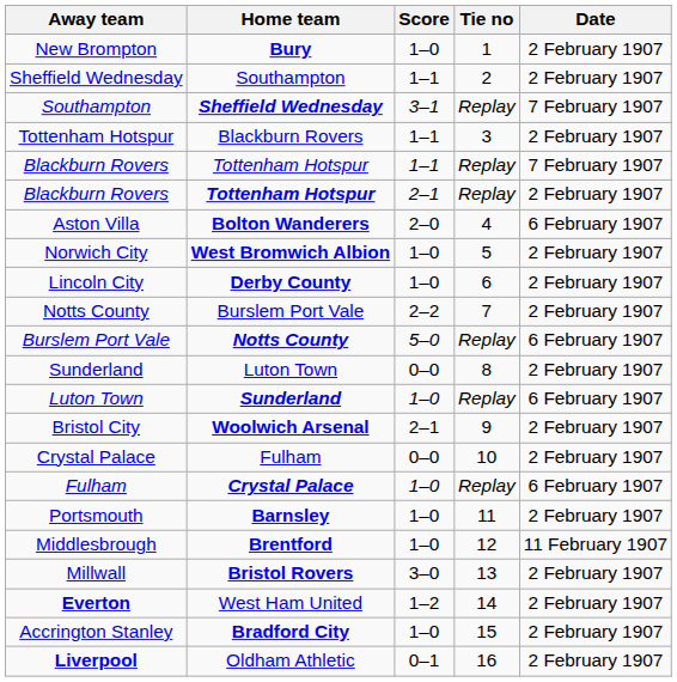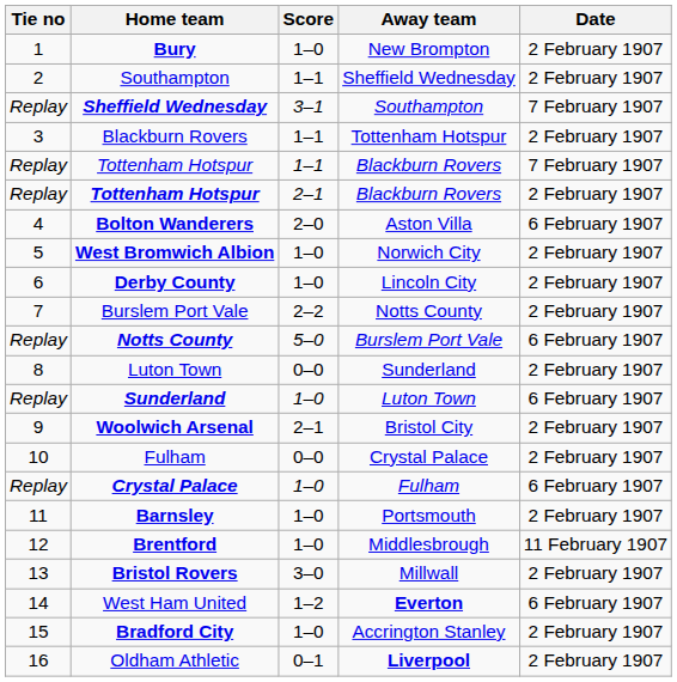 <table class="wikitable" style="text-align: center">
 <tr>
-<th>Away team</th>
+<th>Tie no</th>
 <th>Home team</th>
 <th>Score</th>
-<th>Tie no</th>
+<th>Away team</th>
 <th>Date</th>
 </tr>
 <tr>
-<td><a href='#'>New Brompton</a></td>
+<td>1</td>
 <td><strong><a href='#'>Bury</a></strong></td>
 <td>1–0</td>
-<td>1</td>
+<td><a href='#'>New Brompton</a></td>
 <td>2 February 1907</td>
 </tr>
 <tr>
-<td><a href='#'>Sheffield Wednesday</a></td>
+<td>2</td>
 <td><a href='#'>Southampton</a></td>
 <td>1–1</td>
-<td>2</td>
+<td><a href='#'>Sheffield Wednesday</a></td>
 <td>2 February 1907</td>
 </tr>
 <tr>
-<td><em><a href='#'>Southampton</a></em></td>
+<td><em>Replay</em></td>
 <td><strong><em><a href='#'>Sheffield Wednesday</a></em></strong></td>
 <td><em>3–1</em></td>
-<td><em>Replay</em></td>
+<td><em><a href='#'>Southampton</a></em></td>
 <td>7 February 1907</td>
 </tr>
 <tr>
-<td><a href='#'>Tottenham Hotspur</a></td>
+<td>3</td>
 <td><a href='#'>Blackburn Rovers</a></td>
 <td>1–1</td>
-<td>3</td>
+<td><a href='#'>Tottenham Hotspur</a></td>
 <td>2 February 1907</td>
 </tr>
 <tr>
-<td><em><a href='#'>Blackburn Rovers</a></em></td>
+<td><em>Replay</em></td>
 <td><em><a href='#'>Tottenham Hotspur</a></em></td>
 <td><em>1–1</em></td>
-<td><em>Replay</em></td>
+<td><em><a href='#'>Blackburn Rovers</a></em></td>
 <td>7 February 1907</td>
 </tr>
 <tr>
-<td><em><a href='#'>Blackburn Rovers</a></em></td>
+<td><em>Replay</em></td>
 <td><strong><em><a href='#'>Tottenham Hotspur</a></em></strong></td>
 <td><em>2–1</em></td>
-<td><em>Replay</em></td>
+<td><em><a href='#'>Blackburn Rovers</a></em></td>
 <td>2 February 1907</td>
 </tr>
 <tr>
-<td><a href='#'>Aston Villa</a></td>
+<td>4</td>
 <td><strong><a href='#'>Bolton Wanderers</a></strong></td>
 <td>2–0</td>
-<td>4</td>
+<td><a href='#'>Aston Villa</a></td>
 <td>6 February 1907</td>
 </tr>
 <tr>
-<td><a href='#'>Norwich City</a></td>
+<td>5</td>
 <td><strong><a href='#'>West Bromwich Albion</a></strong></td>
 <td>1–0</td>
-<td>5</td>
+<td><a href='#'>Norwich City</a></td>
 <td>2 February 1907</td>
 </tr>
 <tr>
-<td><a href='#'>Lincoln City</a></td>
+<td>6</td>
 <td><strong><a href='#'>Derby County</a></strong></td>
 <td>1–0</td>
-<td>6</td>
+<td><a href='#'>Lincoln City</a></td>
 <td>2 February 1907</td>
 </tr>
 <tr>
-<td><a href='#'>Notts County</a></td>
+<td>7</td>
 <td><a href='#'>Burslem Port Vale</a></td>
 <td>2–2</td>
-<td>7</td>
+<td><a href='#'>Notts County</a></td>
 <td>2 February 1907</td>
 </tr>
 <tr>
-<td><em><a href='#'>Burslem Port Vale</a></em></td>
+<td><em>Replay</em></td>
 <td><strong><em><a href='#'>Notts County</a></em></strong></td>
 <td><em>5–0</em></td>
-<td><em>Replay</em></td>
+<td><em><a href='#'>Burslem Port Vale</a></em></td>
 <td>6 February 1907</td>
 </tr>
 <tr>
-<td><a href='#'>Sunderland</a></td>
+<td>8</td>
 <td><a href='#'>Luton Town</a></td>
 <td>0–0</td>
-<td>8</td>
+<td><a href='#'>Sunderland</a></td>
 <td>2 February 1907</td>
 </tr>
 <tr>
-<td><em><a href='#'>Luton Town</a></em></td>
+<td><em>Replay</em></td>
 <td><strong><em><a href='#'>Sunderland</a></em></strong></td>
 <td><em>1–0</em></td>
-<td><em>Replay</em></td>
+<td><em><a href='#'>Luton Town</a></em></td>
 <td>6 February 1907</td>
 </tr>
 <tr>
-<td><a href='#'>Bristol City</a></td>
+<td>9</td>
 <td><strong><a href='#'>Woolwich Arsenal</a></strong></td>
 <td>2–1</td>
-<td>9</td>
+<td><a href='#'>Bristol City</a></td>
 <td>2 February 1907</td>
 </tr>
 <tr>
-<td><a href='#'>Crystal Palace</a></td>
+<td>10</td>
 <td><a href='#'>Fulham</a></td>
 <td>0–0</td>
-<td>10</td>
+<td><a href='#'>Crystal Palace</a></td>
 <td>2 February 1907</td>
 </tr>
 <tr>
-<td><em><a href='#'>Fulham</a></em></td>
+<td><em>Replay</em></td>
 <td><strong><em><a href='#'>Crystal Palace</a></em></strong></td>
 <td><em>1–0</em></td>
-<td><em>Replay</em></td>
+<td><em><a href='#'>Fulham</a></em></td>
 <td>6 February 1907</td>
 </tr>
 <tr>
-<td><a href='#'>Portsmouth</a></td>
+<td>11</td>
 <td><strong><a href='#'>Barnsley</a></strong></td>
 <td>1–0</td>
-<td>11</td>
+<td><a href='#'>Portsmouth</a></td>
 <td>2 February 1907</td>
 </tr>
 <tr>
-<td><a href='#'>Middlesbrough</a></td>
+<td>12</td>
 <td><strong><a href='#'>Brentford</a></strong></td>
 <td>1–0</td>
-<td>12</td>
+<td><a href='#'>Middlesbrough</a></td>
 <td>11 February 1907</td>
 </tr>
 <tr>
-<td><a href='#'>Millwall</a></td>
+<td>13</td>
 <td><strong><a href='#'>Bristol Rovers</a></strong></td>
 <td>3–0</td>
-<td>13</td>
+<td><a href='#'>Millwall</a></td>
 <td>2 February 1907</td>
 </tr>
 <tr>
-<td><strong><a href='#'>Everton</a></strong></td>
+<td>14</td>
 <td><a href='#'>West Ham United</a></td>
 <td>1–2</td>
-<td>14</td>
+<td><strong><a href='#'>Everton</a></strong></td>
+<td>6 February 1907</td>
+</tr>
+<tr>
+<td>15</td>
+<td><strong><a href='#'>Bradford City</a></strong></td>
+<td>1–0</td>
+<td><a href='#'>Accrington Stanley</a></td>
 <td>2 February 1907</td>
 </tr>
 <tr>
-<td><a href='#'>Accrington Stanley</a></td>
-<td><strong><a href='#'>Bradford City</a></strong></td>
-<td>1–0</td>
-<td>15</td>
-<td>2 February 1907</td>
-</tr>
-<tr>
-<td><strong><a href='#'>Liverpool</a></strong></td>
+<td>16</td>
 <td><a href='#'>Oldham Athletic</a></td>
 <td>0–1</td>
-<td>16</td>
+<td><strong><a href='#'>Liverpool</a></strong></td>
 <td>2 February 1907</td>
 </tr>
 </table>
